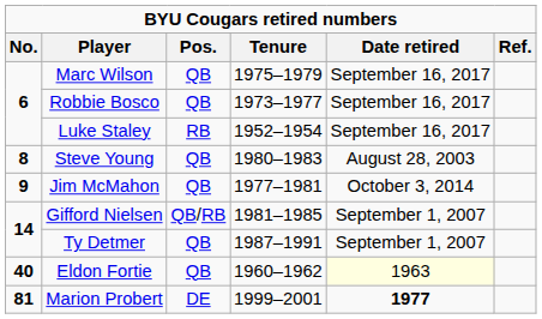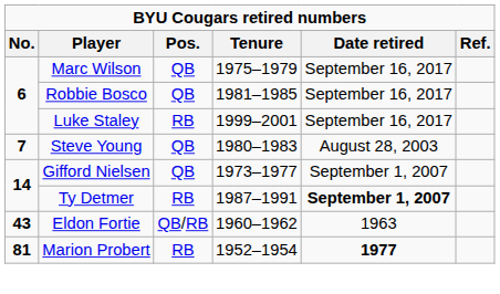 <table class="wikitable" style="text-align:center">
 <tr>
 <td colspan=6 style=><strong>BYU Cougars retired numbers</strong></td>
 </tr>
 <tr>
 <th style=>No.</th>
 <th style=>Player</th>
 <th style=>Pos.</th>
 <th style=>Tenure</th>
 <th style=>Date retired</th>
 <th style=>Ref.</th>
 </tr>
 <tr>
 <td rowspan=3><strong>6</strong></td>
 <td><a href='#'>Marc Wilson</a></td>
 <td><a href='#'>QB</a></td>
 <td>1975–1979</td>
 <td>September 16, 2017</td>
 <td></td>
 </tr>
 <tr>
 <td><a href='#'>Robbie Bosco</a></td>
 <td><a href='#'>QB</a></td>
-<td>1973–1977</td>
+<td>1981–1985</td>
 <td>September 16, 2017</td>
 <td></td>
 </tr>
 <tr>
 <td><a href='#'>Luke Staley</a></td>
 <td><a href='#'>RB</a></td>
-<td>1952–1954</td>
+<td>1999–2001</td>
 <td>September 16, 2017</td>
 <td></td>
 </tr>
 <tr>
-<td><strong>8</strong></td>
+<td><strong>7</strong></td>
 <td><a href='#'>Steve Young</a></td>
 <td><a href='#'>QB</a></td>
 <td>1980–1983</td>
 <td>August 28, 2003</td>
 <td></td>
 </tr>
 <tr>
-<td><strong>9</strong></td>
-<td><a href='#'>Jim McMahon</a></td>
-<td><a href='#'>QB</a></td>
-<td>1977–1981</td>
-<td>October 3, 2014</td>
-<td></td>
-</tr>
-<tr>
 <td rowspan=2><strong>14</strong></td>
 <td><a href='#'>Gifford Nielsen</a></td>
-<td><a href='#'>QB</a>/<a href='#'>RB</a></td>
-<td>1981–1985</td>
+<td><a href='#'>QB</a></td>
+<td>1973–1977</td>
 <td>September 1, 2007</td>
 <td></td>
 </tr>
 <tr>
 <td><a href='#'>Ty Detmer</a></td>
-<td><a href='#'>QB</a></td>
+<td><a href='#'>RB</a></td>
 <td>1987–1991</td>
-<td>September 1, 2007</td>
+<td><strong>September 1, 2007</strong></td>
 <td></td>
 </tr>
 <tr>
-<td><strong>40</strong></td>
+<td><strong>43</strong></td>
 <td><a href='#'>Eldon Fortie</a></td>
-<td><a href='#'>QB</a></td>
+<td><a href='#'>QB</a>/<a href='#'>RB</a></td>
 <td>1960–1962</td>
-<td style="background: lightyellow;">1963</td>
+<td>1963</td>
 <td></td>
 </tr>
 <tr>
 <td><strong>81</strong></td>
 <td><a href='#'>Marion Probert</a></td>
-<td><a href='#'>DE</a></td>
-<td>1999–2001</td>
+<td><a href='#'>RB</a></td>
+<td>1952–1954</td>
 <td><strong>1977</strong></td>
 <td></td>
 </tr>
 </table>
